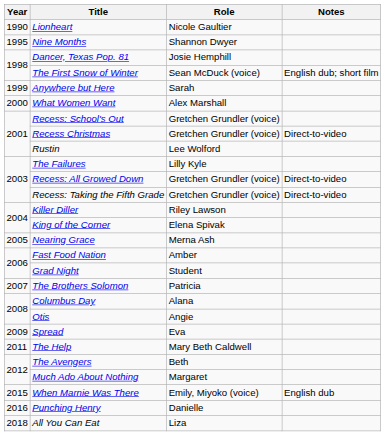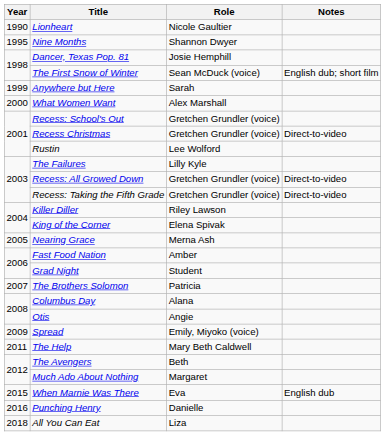 <table class="wikitable sortable">
 <tr>
 <th>Year</th>
 <th>Title</th>
 <th>Role</th>
 <th class="unsortable">Notes</th>
 </tr>
 <tr>
 <td>1990</td>
 <td><em><a href='#'>Lionheart</a></em></td>
 <td>Nicole Gaultier</td>
 <td></td>
 </tr>
 <tr>
 <td>1995</td>
 <td><em><a href='#'>Nine Months</a></em></td>
 <td>Shannon Dwyer</td>
 <td></td>
 </tr>
 <tr>
 <td rowspan="2">1998</td>
 <td><em><a href='#'>Dancer, Texas Pop. 81</a></em></td>
 <td>Josie Hemphill</td>
 <td></td>
 </tr>
 <tr>
 <td data-sort-value="First Snow of Winter, The"><em><a href='#'>The First Snow of Winter</a></em></td>
 <td>Sean McDuck (voice)</td>
 <td>English dub; short film</td>
 </tr>
 <tr>
 <td>1999</td>
 <td><em><a href='#'>Anywhere but Here</a></em></td>
 <td>Sarah</td>
 <td></td>
 </tr>
 <tr>
 <td>2000</td>
 <td><em><a href='#'>What Women Want</a></em></td>
 <td>Alex Marshall</td>
 <td></td>
 </tr>
 <tr>
 <td rowspan="3">2001</td>
 <td><em><a href='#'>Recess: School's Out</a></em></td>
 <td>Gretchen Grundler (voice)</td>
 <td></td>
 </tr>
 <tr>
 <td><em><a href='#'>Recess Christmas</a></em></td>
 <td>Gretchen Grundler (voice)</td>
 <td>Direct-to-video</td>
 </tr>
 <tr>
 <td><em>Rustin</em></td>
 <td>Lee Wolford</td>
 <td></td>
 </tr>
 <tr>
 <td rowspan="3">2003</td>
 <td data-sort-value="Failures, The"><em><a href='#'>The Failures</a></em></td>
 <td>Lilly Kyle</td>
 <td></td>
 </tr>
 <tr>
 <td><em><a href='#'>Recess: All Growed Down</a></em></td>
 <td>Gretchen Grundler (voice)</td>
 <td>Direct-to-video</td>
 </tr>
 <tr>
 <td><em>Recess: Taking the Fifth Grade</em></td>
 <td>Gretchen Grundler (voice)</td>
 <td>Direct-to-video</td>
 </tr>
 <tr>
 <td rowspan="2">2004</td>
 <td><em><a href='#'>Killer Diller</a></em></td>
 <td>Riley Lawson</td>
 <td></td>
 </tr>
 <tr>
 <td><em><a href='#'>King of the Corner</a></em></td>
 <td>Elena Spivak</td>
 <td></td>
 </tr>
 <tr>
 <td>2005</td>
 <td><em><a href='#'>Nearing Grace</a></em></td>
 <td>Merna Ash</td>
 <td></td>
 </tr>
 <tr>
 <td rowspan="2">2006</td>
 <td><em><a href='#'>Fast Food Nation</a></em></td>
 <td>Amber</td>
 <td></td>
 </tr>
 <tr>
 <td><em><a href='#'>Grad Night</a></em></td>
 <td>Student</td>
 <td></td>
 </tr>
 <tr>
 <td>2007</td>
 <td data-sort-value="Brothers Solomon, The"><em><a href='#'>The Brothers Solomon</a></em></td>
 <td>Patricia</td>
 <td></td>
 </tr>
 <tr>
 <td rowspan="2">2008</td>
 <td><em><a href='#'>Columbus Day</a></em></td>
 <td>Alana</td>
 <td></td>
 </tr>
 <tr>
 <td><em><a href='#'>Otis</a></em></td>
 <td>Angie</td>
 <td></td>
 </tr>
 <tr>
 <td>2009</td>
 <td><em><a href='#'>Spread</a></em></td>
-<td>Eva</td>
+<td>Emily, Miyoko (voice)</td>
 <td></td>
 </tr>
 <tr>
 <td>2011</td>
 <td data-sort-value="Help, The"><em><a href='#'>The Help</a></em></td>
 <td>Mary Beth Caldwell</td>
 <td></td>
 </tr>
 <tr>
 <td rowspan="2">2012</td>
 <td data-sort-value="Avengers, The"><em><a href='#'>The Avengers</a></em></td>
 <td>Beth</td>
 <td></td>
 </tr>
 <tr>
 <td><em><a href='#'>Much Ado About Nothing</a></em></td>
 <td>Margaret</td>
 <td></td>
 </tr>
 <tr>
 <td>2015</td>
 <td><em><a href='#'>When Marnie Was There</a></em></td>
-<td>Emily, Miyoko (voice)</td>
+<td>Eva</td>
 <td>English dub</td>
 </tr>
 <tr>
 <td>2016</td>
 <td><em><a href='#'>Punching Henry</a></em></td>
 <td>Danielle</td>
 <td></td>
 </tr>
 <tr>
 <td>2018</td>
 <td><em>All You Can Eat</em></td>
 <td>Liza</td>
 <td></td>
 </tr>
 </table>
